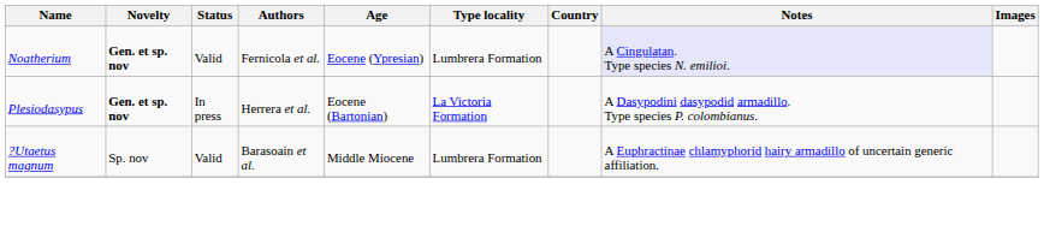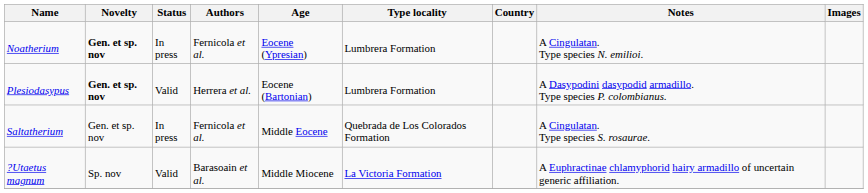 <table class="wikitable sortable" align="center" width="100%">
 <tr>
 <th>Name</th>
 <th>Novelty</th>
 <th>Status</th>
 <th>Authors</th>
 <th>Age</th>
 <th>Type locality</th>
 <th>Country</th>
 <th>Notes</th>
 <th>Images</th>
 </tr>
 <tr>
 <td><br><em><a href='#'>Noatherium</a></em></td>
 <td><strong><br>Gen. et sp. nov</strong></td>
-<td><br>Valid</td>
+<td><br>In press</td>
 <td><br>Fernicola <em>et al.</em></td>
 <td><br><a href='#'>Eocene</a> (<a href='#'>Ypresian</a>)</td>
 <td><br>Lumbrera Formation</td>
 <td><br></td>
-<td style="background: lavender;"><br>A <a href='#'>Cingulatan</a>.<br> Type species <em>N. emilioi</em>.</td>
+<td><br>A <a href='#'>Cingulatan</a>.<br> Type species <em>N. emilioi</em>.</td>
 <td></td>
 </tr>
 <tr>
 <td><br><em><a href='#'>Plesiodasypus</a></em></td>
 <td><strong><br>Gen. et sp. nov</strong></td>
-<td><br>In press</td>
+<td><br>Valid</td>
 <td><br>Herrera <em>et al.</em></td>
 <td><br>Eocene (<a href='#'>Bartonian</a>)</td>
-<td><br><a href='#'>La Victoria Formation</a></td>
+<td><br>Lumbrera Formation</td>
 <td><br></td>
 <td><br>A <a href='#'>Dasypodini</a> <a href='#'>dasypodid</a> <a href='#'>armadillo</a>.<br> Type species <em>P. colombianus</em>.</td>
+<td></td>
+</tr>
+<tr>
+<td><br><em><a href='#'>Saltatherium</a></em></td>
+<td><br>Gen. et sp. nov</td>
+<td><br>In press</td>
+<td><br>Fernicola <em>et al.</em></td>
+<td><br>Middle <a href='#'>Eocene</a></td>
+<td><br>Quebrada de Los Colorados Formation</td>
+<td><br></td>
+<td><br>A <a href='#'>Cingulatan</a>.<br> Type species <em>S. rosaurae</em>.</td>
 <td></td>
 </tr>
 <tr>
 <td><br><em><a href='#'>?Utaetus magnum</a></em></td>
 <td><br>Sp. nov</td>
 <td><br>Valid</td>
 <td><br>Barasoain <em>et al.</em></td>
 <td><br>Middle Miocene</td>
-<td><br>Lumbrera Formation</td>
+<td><br><a href='#'>La Victoria Formation</a></td>
 <td><br></td>
 <td><br>A <a href='#'>Euphractinae</a> <a href='#'>chlamyphorid</a> <a href='#'>hairy armadillo</a> of uncertain generic affiliation.</td>
 <td></td>
 </tr>
 <tr>
 </tr>
 </table>
